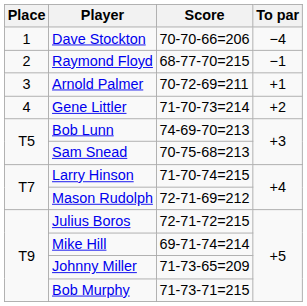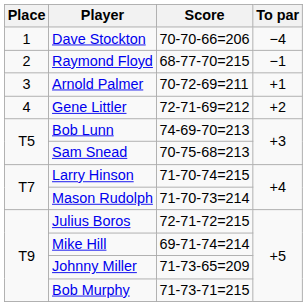 <table class=wikitable>
 <tr>
 <th>Place</th>
 <th>Player</th>
 <th>Score</th>
 <th>To par</th>
 </tr>
 <tr>
 <td align=center>1</td>
 <td> <a href='#'>Dave Stockton</a></td>
 <td>70-70-66=206</td>
 <td align=center>−4</td>
 </tr>
 <tr>
 <td align=center>2</td>
 <td> <a href='#'>Raymond Floyd</a></td>
 <td>68-77-70=215</td>
 <td align=center>−1</td>
 </tr>
 <tr>
 <td align=center>3</td>
 <td> <a href='#'>Arnold Palmer</a></td>
 <td>70-72-69=211</td>
 <td align=center>+1</td>
 </tr>
 <tr>
 <td align=center>4</td>
 <td> <a href='#'>Gene Littler</a></td>
-<td>71-70-73=214</td>
+<td>72-71-69=212</td>
 <td align=center>+2</td>
 </tr>
 <tr>
 <td rowspan=2 align=center>T5</td>
 <td> <a href='#'>Bob Lunn</a></td>
 <td>74-69-70=213</td>
 <td rowspan=2 align=center>+3</td>
 </tr>
 <tr>
 <td> <a href='#'>Sam Snead</a></td>
 <td>70-75-68=213</td>
 </tr>
 <tr>
 <td rowspan=2 align=center>T7</td>
 <td> <a href='#'>Larry Hinson</a></td>
 <td>71-70-74=215</td>
 <td rowspan=2 align=center>+4</td>
 </tr>
 <tr>
 <td> <a href='#'>Mason Rudolph</a></td>
-<td>72-71-69=212</td>
+<td>71-70-73=214</td>
 </tr>
 <tr>
 <td rowspan=4 align=center>T9</td>
 <td> <a href='#'>Julius Boros</a></td>
 <td>72-71-72=215</td>
 <td rowspan=4 align=center>+5</td>
 </tr>
 <tr>
 <td> <a href='#'>Mike Hill</a></td>
 <td>69-71-74=214</td>
 </tr>
 <tr>
 <td> <a href='#'>Johnny Miller</a></td>
 <td>71-73-65=209</td>
 </tr>
 <tr>
 <td> <a href='#'>Bob Murphy</a></td>
 <td>71-73-71=215</td>
 </tr>
 </table>
